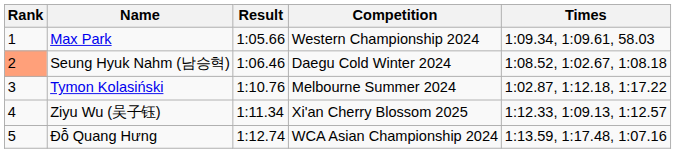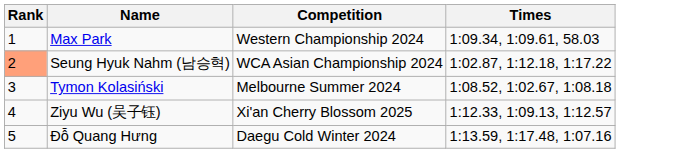 <table class="wikitable">
 <tr>
 <th>Rank</th>
 <th>Name</th>
-<th>Result</th>
 <th>Competition</th>
 <th>Times</th>
 </tr>
 <tr>
 <td>1</td>
 <td> <a href='#'>Max Park</a></td>
-<td>1:05.66</td>
 <td> Western Championship 2024</td>
 <td>1:09.34, 1:09.61, 58.03</td>
 </tr>
 <tr>
 <td style="background: lightsalmon;">2</td>
 <td> Seung Hyuk Nahm (남승혁)</td>
-<td>1:06.46</td>
-<td> Daegu Cold Winter 2024</td>
-<td>1:08.52, 1:02.67, 1:08.18</td>
+<td>  WCA Asian Championship 2024</td>
+<td>1:02.87, 1:12.18, 1:17.22</td>
 </tr>
 <tr>
 <td>3</td>
 <td> <a href='#'>Tymon Kolasiński</a></td>
-<td>1:10.76</td>
 <td> Melbourne Summer 2024</td>
-<td>1:02.87, 1:12.18, 1:17.22</td>
+<td>1:08.52, 1:02.67, 1:08.18</td>
 </tr>
 <tr>
 <td>4</td>
 <td> Ziyu Wu (吴子钰)</td>
-<td>1:11.34</td>
 <td>  Xi'an Cherry Blossom 2025</td>
 <td>1:12.33, 1:09.13, 1:12.57</td>
 </tr>
 <tr>
 <td>5</td>
 <td> 	Đỗ Quang Hưng</td>
-<td>1:12.74</td>
-<td>  WCA Asian Championship 2024</td>
+<td> Daegu Cold Winter 2024</td>
 <td>1:13.59, 1:17.48, 1:07.16</td>
 </tr>
 </table>
